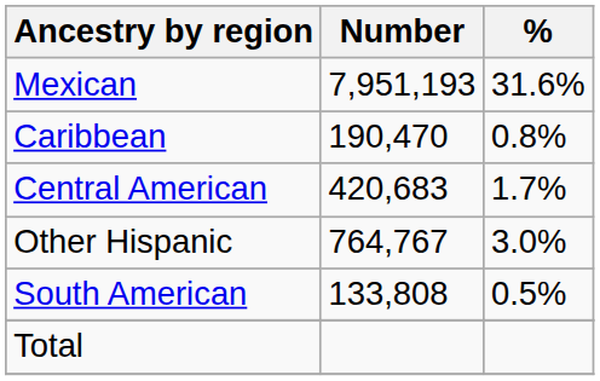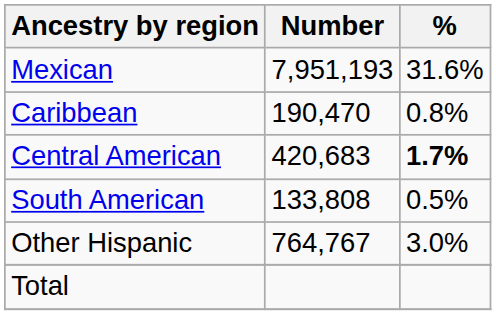 <table class="wikitable sortable" font-size:75%">
 <tr>
 <th>Ancestry by region</th>
 <th>Number</th>
 <th>%</th>
 </tr>
 <tr>
 <td><a href='#'>Mexican</a></td>
 <td>7,951,193</td>
 <td>31.6%</td>
 </tr>
 <tr>
 <td><a href='#'>Caribbean</a></td>
 <td>190,470</td>
 <td>0.8%</td>
 </tr>
 <tr>
 <td><a href='#'>Central American</a></td>
 <td>420,683</td>
-<td>1.7%</td>
+<td><strong>1.7%</strong></td>
+</tr>
+<tr>
+<td><a href='#'>South American</a></td>
+<td>133,808</td>
+<td>0.5%</td>
 </tr>
 <tr>
 <td>Other Hispanic</td>
 <td>764,767</td>
 <td>3.0%</td>
-</tr>
-<tr>
-<td><a href='#'>South American</a></td>
-<td>133,808</td>
-<td>0.5%</td>
 </tr>
 <tr>
 </tr>
 <tr class="sortbottom">
 <td>Total</td>
 <td></td>
 <td></td>
 </tr>
 <tr>
 </tr>
 </table>
